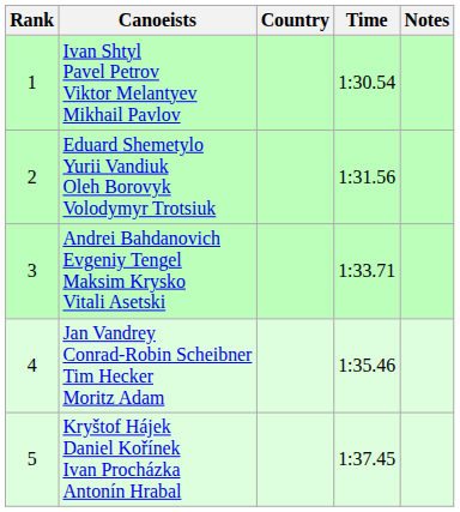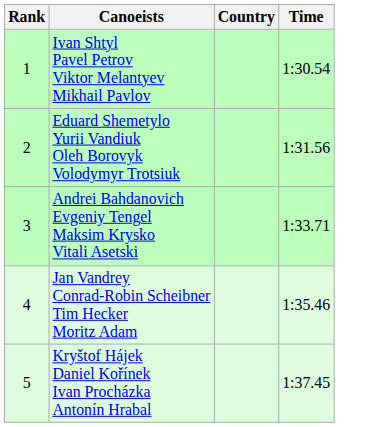 <table class="wikitable" style="text-align:center">
 <tr>
 <th>Rank</th>
 <th>Canoeists</th>
 <th>Country</th>
 <th>Time</th>
-<th>Notes</th>
 </tr>
 <tr bgcolor=bbffbb>
 <td>1</td>
 <td align="left"><a href='#'>Ivan Shtyl</a><br><a href='#'>Pavel Petrov</a><br><a href='#'>Viktor Melantyev</a><br><a href='#'>Mikhail Pavlov</a></td>
 <td align="left"></td>
 <td>1:30.54</td>
-<td></td>
 </tr>
 <tr bgcolor=bbffbb>
 <td>2</td>
 <td align="left"><a href='#'>Eduard Shemetylo</a><br><a href='#'>Yurii Vandiuk</a><br><a href='#'>Oleh Borovyk</a><br><a href='#'>Volodymyr Trotsiuk</a></td>
 <td align="left"></td>
 <td>1:31.56</td>
-<td></td>
 </tr>
 <tr bgcolor=bbffbb>
 <td>3</td>
 <td align="left"><a href='#'>Andrei Bahdanovich</a><br><a href='#'>Evgeniy Tengel</a><br><a href='#'>Maksim Krysko</a><br><a href='#'>Vitali Asetski</a></td>
 <td align="left"></td>
 <td>1:33.71</td>
-<td></td>
 </tr>
 <tr bgcolor=ddffdd>
 <td>4</td>
 <td align="left"><a href='#'>Jan Vandrey</a><br><a href='#'>Conrad-Robin Scheibner</a><br><a href='#'>Tim Hecker</a><br><a href='#'>Moritz Adam</a></td>
 <td align="left"></td>
 <td>1:35.46</td>
-<td></td>
 </tr>
 <tr bgcolor=ddffdd>
 <td>5</td>
 <td align="left"><a href='#'>Kryštof Hájek</a><br><a href='#'>Daniel Kořínek</a><br><a href='#'>Ivan Procházka</a><br><a href='#'>Antonín Hrabal</a></td>
 <td align="left"></td>
 <td>1:37.45</td>
-<td></td>
 </tr>
 </table>
